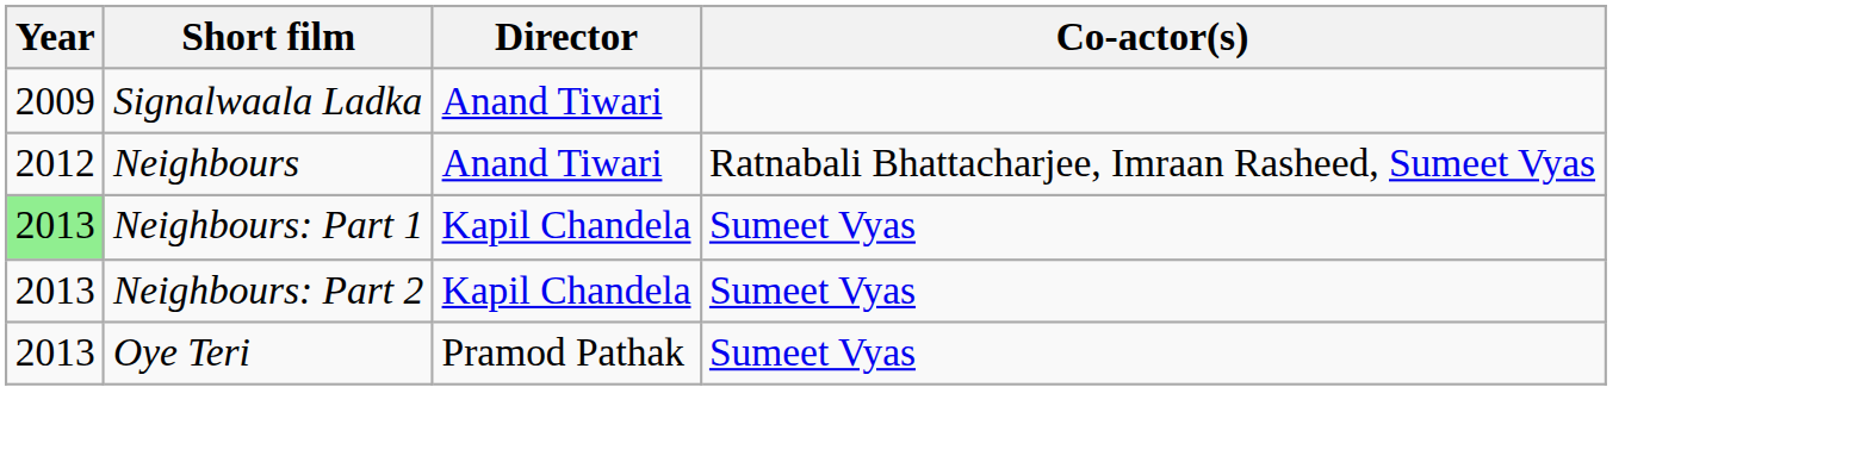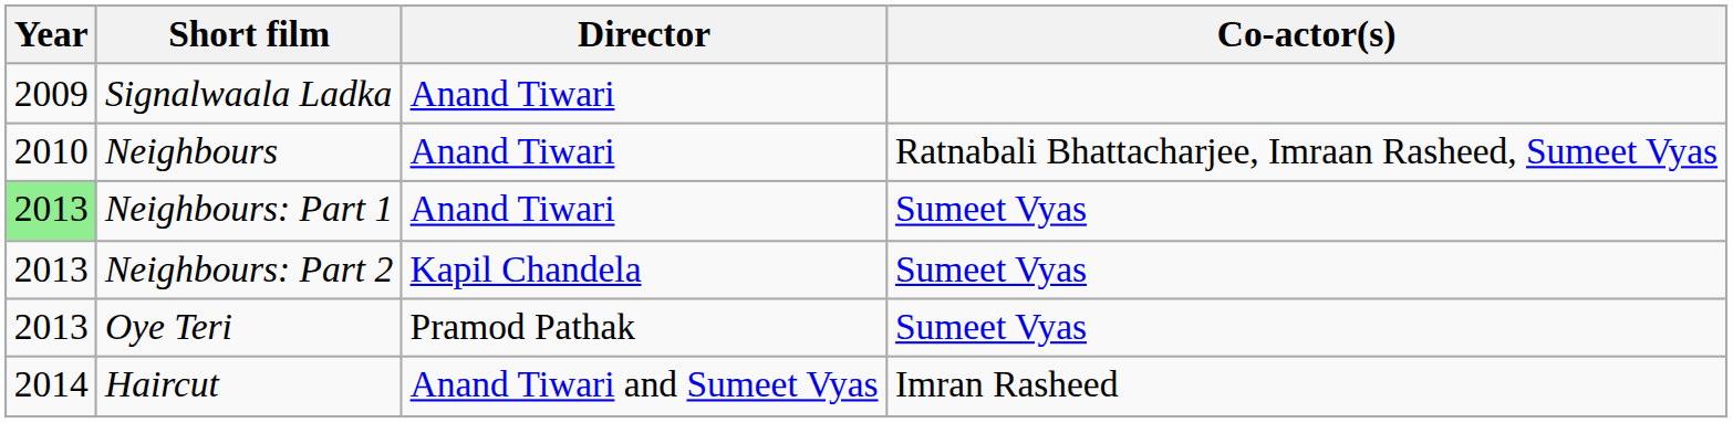 <table class="wikitable sortable">
 <tr>
 <th>Year</th>
 <th>Short film</th>
 <th>Director</th>
 <th>Co-actor(s)</th>
 </tr>
 <tr>
 <td>2009</td>
 <td><em>Signalwaala Ladka</em></td>
 <td><a href='#'>Anand Tiwari</a></td>
 <td></td>
 </tr>
 <tr>
-<td>2012</td>
+<td>2010</td>
 <td><em>Neighbours</em></td>
 <td><a href='#'>Anand Tiwari</a></td>
 <td>Ratnabali Bhattacharjee, Imraan Rasheed, <a href='#'>Sumeet Vyas</a></td>
 </tr>
 <tr>
 <td style="background: lightgreen;">2013</td>
 <td><em>Neighbours: Part 1</em></td>
-<td><a href='#'>Kapil Chandela</a></td>
+<td><a href='#'>Anand Tiwari</a></td>
 <td><a href='#'>Sumeet Vyas</a></td>
 </tr>
 <tr>
 <td>2013</td>
 <td><em>Neighbours: Part 2</em></td>
 <td><a href='#'>Kapil Chandela</a></td>
 <td><a href='#'>Sumeet Vyas</a></td>
 </tr>
 <tr>
 <td>2013</td>
 <td><em>Oye Teri</em></td>
 <td>Pramod Pathak</td>
 <td><a href='#'>Sumeet Vyas</a></td>
 </tr>
+<tr>
+<td>2014</td>
+<td><em>Haircut</em></td>
+<td><a href='#'>Anand Tiwari</a> and <a href='#'>Sumeet Vyas</a></td>
+<td>Imran Rasheed</td>
+</tr>
 </table>
